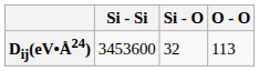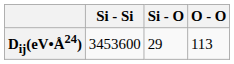 <table class="wikitable">
 <tr>
 <th></th>
 <th>Si - Si</th>
 <th>Si - O</th>
 <th>O - O</th>
 </tr>
 <tr>
 <th>D<sub>ij</sub>(eV•Å<sup>24</sup>)</th>
 <td>3453600</td>
-<td>32</td>
+<td>29</td>
 <td>113</td>
 </tr>
 </table>
